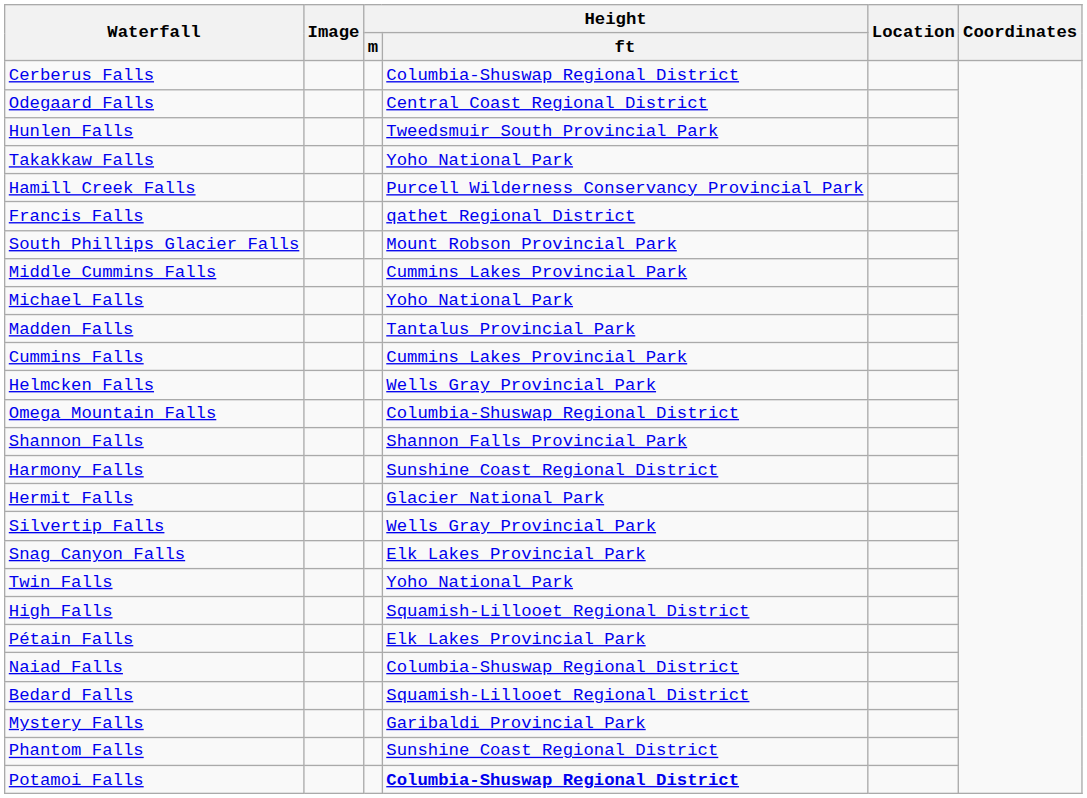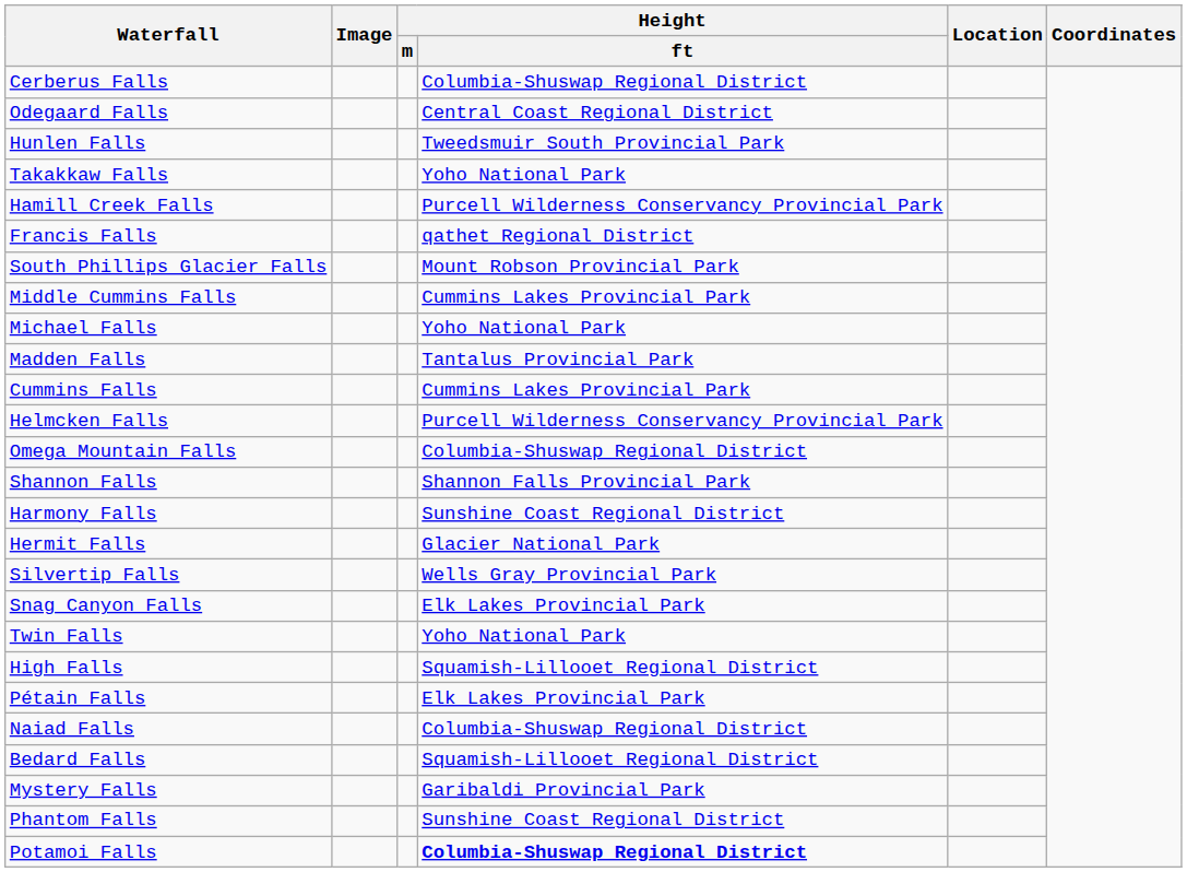 <table class="wikitable sortable">
 <tr>
 <th rowspan=2>Waterfall</th>
 <th rowspan=2 class="unsortable">Image</th>
 <th colspan=2>Height</th>
 <th rowspan=2>Location</th>
 <th rowspan=2>Coordinates</th>
 </tr>
 <tr>
 <th>m</th>
 <th>ft</th>
 </tr>
 <tr>
 <td><a href='#'>Cerberus Falls</a></td>
 <td></td>
 <td></td>
 <td><a href='#'>Columbia-Shuswap Regional District</a></td>
 <td></td>
 </tr>
 <tr>
 <td><a href='#'>Odegaard Falls</a></td>
 <td></td>
 <td></td>
 <td><a href='#'>Central Coast Regional District</a></td>
 <td></td>
 </tr>
 <tr>
 <td><a href='#'>Hunlen Falls</a></td>
 <td></td>
 <td></td>
 <td><a href='#'>Tweedsmuir South Provincial Park</a></td>
 <td></td>
 </tr>
 <tr>
 <td><a href='#'>Takakkaw Falls</a></td>
 <td></td>
 <td></td>
 <td><a href='#'>Yoho National Park</a></td>
 <td></td>
 </tr>
 <tr>
 <td><a href='#'>Hamill Creek Falls</a></td>
 <td></td>
 <td></td>
 <td><a href='#'>Purcell Wilderness Conservancy Provincial Park</a></td>
 <td></td>
 </tr>
 <tr>
 <td><a href='#'>Francis Falls</a></td>
 <td></td>
 <td></td>
 <td><a href='#'>qathet Regional District</a></td>
 <td></td>
 </tr>
 <tr>
 <td><a href='#'>South Phillips Glacier Falls</a></td>
 <td></td>
 <td></td>
 <td><a href='#'>Mount Robson Provincial Park</a></td>
 <td></td>
 </tr>
 <tr>
 <td><a href='#'>Middle Cummins Falls</a></td>
 <td></td>
 <td></td>
 <td><a href='#'>Cummins Lakes Provincial Park</a></td>
 <td></td>
 </tr>
 <tr>
 <td><a href='#'>Michael Falls</a></td>
 <td></td>
 <td></td>
 <td><a href='#'>Yoho National Park</a></td>
 <td></td>
 </tr>
 <tr>
 <td><a href='#'>Madden Falls</a></td>
 <td></td>
 <td></td>
 <td><a href='#'>Tantalus Provincial Park</a></td>
 <td></td>
 </tr>
 <tr>
 <td><a href='#'>Cummins Falls</a></td>
 <td></td>
 <td></td>
 <td><a href='#'>Cummins Lakes Provincial Park</a></td>
 <td></td>
 </tr>
 <tr>
 <td><a href='#'>Helmcken Falls</a></td>
 <td></td>
 <td></td>
-<td><a href='#'>Wells Gray Provincial Park</a></td>
+<td><a href='#'>Purcell Wilderness Conservancy Provincial Park</a></td>
 <td></td>
 </tr>
 <tr>
 <td><a href='#'>Omega Mountain Falls</a></td>
 <td></td>
 <td></td>
 <td><a href='#'>Columbia-Shuswap Regional District</a></td>
 <td></td>
 </tr>
 <tr>
 <td><a href='#'>Shannon Falls</a></td>
 <td></td>
 <td></td>
 <td><a href='#'>Shannon Falls Provincial Park</a></td>
 <td></td>
 </tr>
 <tr>
 <td><a href='#'>Harmony Falls</a></td>
 <td></td>
 <td></td>
 <td><a href='#'>Sunshine Coast Regional District</a></td>
 <td></td>
 </tr>
 <tr>
 <td><a href='#'>Hermit Falls</a></td>
 <td></td>
 <td></td>
 <td><a href='#'>Glacier National Park</a></td>
 <td></td>
 </tr>
 <tr>
 <td><a href='#'>Silvertip Falls</a></td>
 <td></td>
 <td></td>
 <td><a href='#'>Wells Gray Provincial Park</a></td>
 <td></td>
 </tr>
 <tr>
 <td><a href='#'>Snag Canyon Falls</a></td>
 <td></td>
 <td></td>
 <td><a href='#'>Elk Lakes Provincial Park</a></td>
 <td></td>
 </tr>
 <tr>
 <td><a href='#'>Twin Falls</a></td>
 <td></td>
 <td></td>
 <td><a href='#'>Yoho National Park</a></td>
 <td></td>
 </tr>
 <tr>
 <td><a href='#'>High Falls</a></td>
 <td></td>
 <td></td>
 <td><a href='#'>Squamish-Lillooet Regional District</a></td>
 <td></td>
 </tr>
 <tr>
 <td><a href='#'>Pétain Falls</a></td>
 <td></td>
 <td></td>
 <td><a href='#'>Elk Lakes Provincial Park</a></td>
 <td></td>
 </tr>
 <tr>
 <td><a href='#'>Naiad Falls</a></td>
 <td></td>
 <td></td>
 <td><a href='#'>Columbia-Shuswap Regional District</a></td>
 <td></td>
 </tr>
 <tr>
 <td><a href='#'>Bedard Falls</a></td>
 <td></td>
 <td></td>
 <td><a href='#'>Squamish-Lillooet Regional District</a></td>
 <td></td>
 </tr>
 <tr>
 <td><a href='#'>Mystery Falls</a></td>
 <td></td>
 <td></td>
 <td><a href='#'>Garibaldi Provincial Park</a></td>
 <td></td>
 </tr>
 <tr>
 <td><a href='#'>Phantom Falls</a></td>
 <td></td>
 <td></td>
 <td><a href='#'>Sunshine Coast Regional District</a></td>
 <td></td>
 </tr>
 <tr>
 <td><a href='#'>Potamoi Falls</a></td>
 <td></td>
 <td></td>
 <td><strong><a href='#'>Columbia-Shuswap Regional District</a></strong></td>
 <td></td>
 </tr>
 </table>
